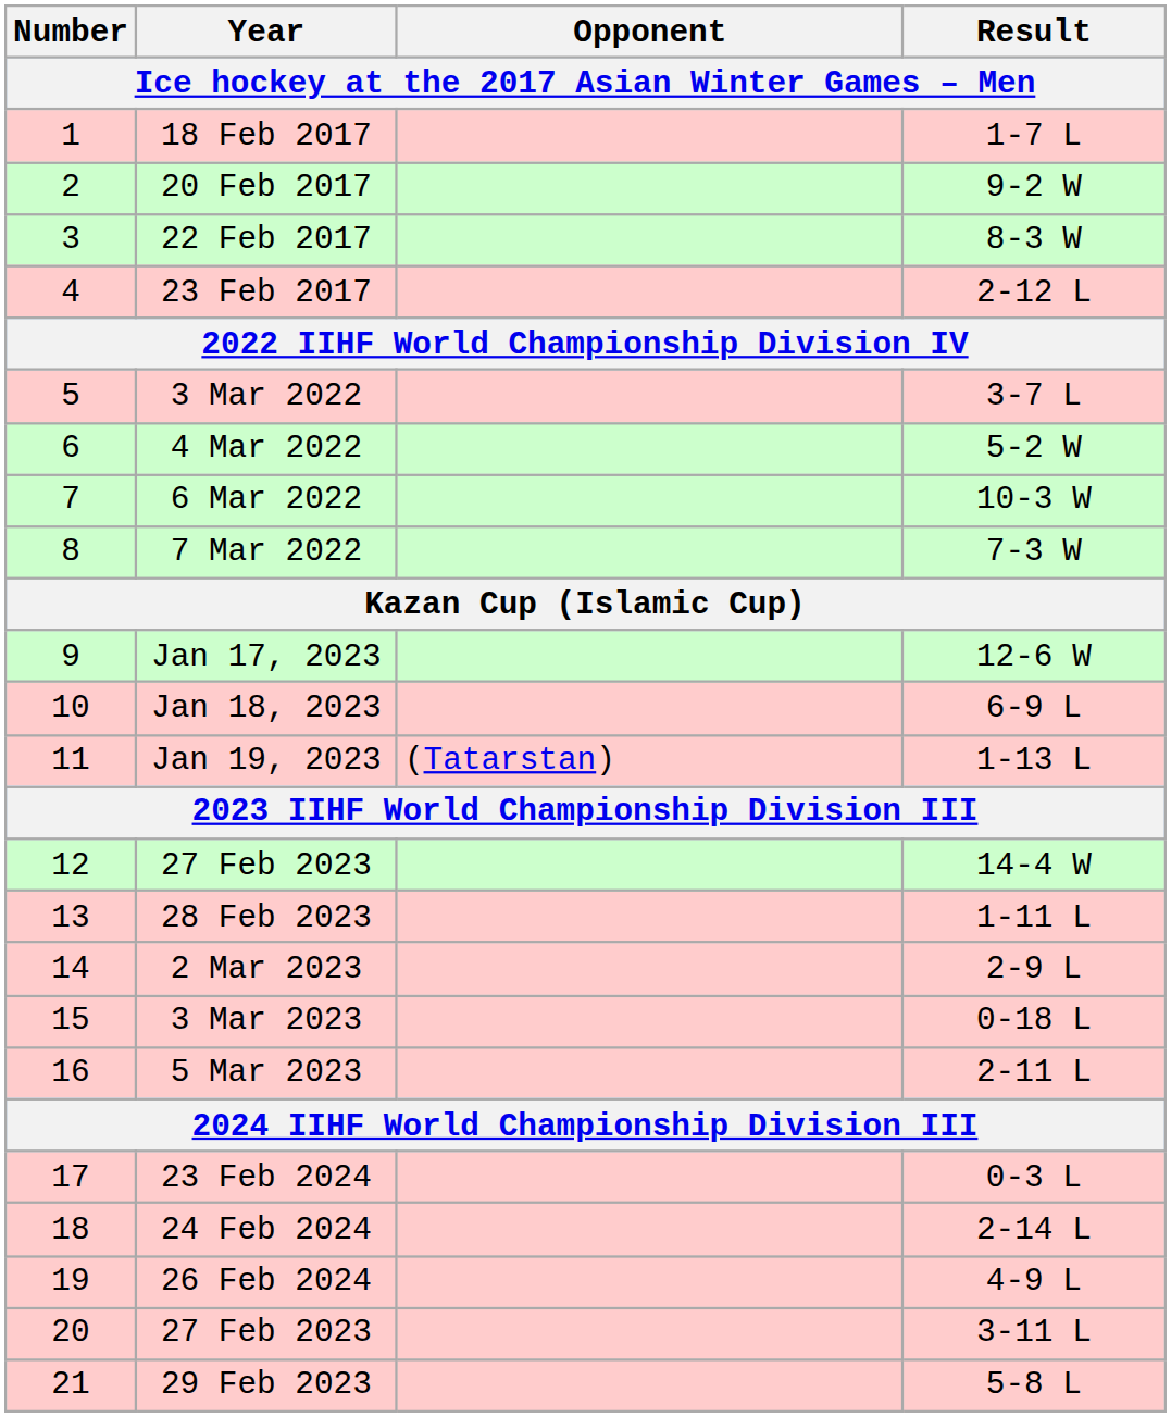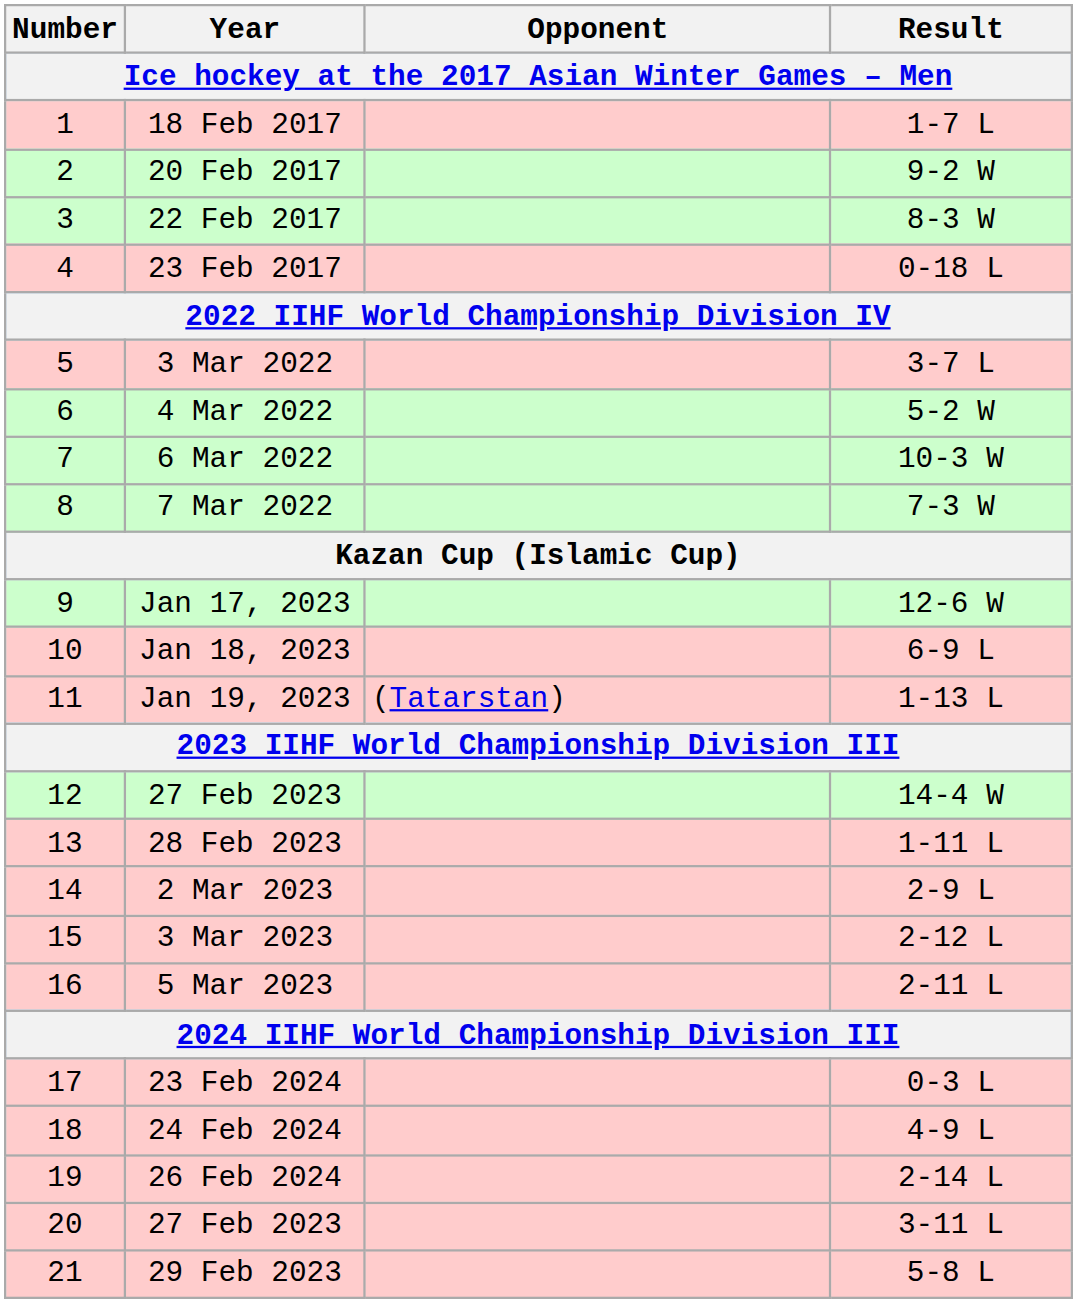 <table class="wikitable sortable" style="text-align:center">
 <tr>
 <th width=20>Number</th>
 <th width=100>Year</th>
 <th width=200>Opponent</th>
 <th width=100>Result</th>
 </tr>
 <tr style="background:#9acdff;">
 <th colspan=4><a href='#'>Ice hockey at the 2017 Asian Winter Games – Men</a></th>
 </tr>
 <tr bgcolor=#FFCCCC>
 <td>1</td>
 <td>18 Feb 2017</td>
 <td align=left></td>
 <td>1-7 L</td>
 </tr>
 <tr bgcolor=#CCFFCC>
 <td>2</td>
 <td>20 Feb 2017</td>
 <td align=left></td>
 <td>9-2 W</td>
 </tr>
 <tr bgcolor=#CCFFCC>
 <td>3</td>
 <td>22 Feb 2017</td>
 <td align=left></td>
 <td>8-3 W</td>
 </tr>
 <tr bgcolor=#FFCCCC>
 <td>4</td>
 <td>23 Feb 2017</td>
 <td align=left></td>
-<td>2-12 L</td>
+<td>0-18 L</td>
 </tr>
 <tr style="background:#9acdff;">
 <th colspan=4><a href='#'>2022 IIHF World Championship Division IV</a></th>
 </tr>
 <tr bgcolor=#FFCCCC>
 <td>5</td>
 <td>3 Mar 2022</td>
 <td align=left></td>
 <td>3-7 L</td>
 </tr>
 <tr bgcolor=#CCFFCC>
 <td>6</td>
 <td>4 Mar 2022</td>
 <td align=left></td>
 <td>5-2 W</td>
 </tr>
 <tr bgcolor=#CCFFCC>
 <td>7</td>
 <td>6 Mar 2022</td>
 <td align=left></td>
 <td>10-3 W</td>
 </tr>
 <tr bgcolor=#CCFFCC>
 <td>8</td>
 <td>7 Mar 2022</td>
 <td align=left></td>
 <td>7-3 W</td>
 </tr>
 <tr style="background:#9acdff;">
 <th colspan=4>Kazan Cup (Islamic Cup)</th>
 </tr>
 <tr bgcolor=#CCFFCC>
 <td>9</td>
 <td>Jan 17, 2023</td>
 <td align=left></td>
 <td>12-6 W</td>
 </tr>
 <tr bgcolor=#FFCCCC>
 <td>10</td>
 <td>Jan 18, 2023</td>
 <td align=left></td>
 <td>6-9 L</td>
 </tr>
 <tr bgcolor=#FFCCCC>
 <td>11</td>
 <td>Jan 19, 2023</td>
 <td align=left> (<a href='#'>Tatarstan</a>)</td>
 <td>1-13 L</td>
 </tr>
 <tr style="background:#9acdff;">
 <th colspan=4><a href='#'>2023 IIHF World Championship Division III</a></th>
 </tr>
 <tr bgcolor=#CCFFCC>
 <td>12</td>
 <td>27 Feb 2023</td>
 <td align=left></td>
 <td>14-4 W</td>
 </tr>
 <tr bgcolor=#FFCCCC>
 <td>13</td>
 <td>28 Feb 2023</td>
 <td align=left></td>
 <td>1-11 L</td>
 </tr>
 <tr bgcolor=#FFCCCC>
 <td>14</td>
 <td>2 Mar 2023</td>
 <td align=left></td>
 <td>2-9 L</td>
 </tr>
 <tr bgcolor=#FFCCCC>
 <td>15</td>
 <td>3 Mar 2023</td>
 <td align=left></td>
-<td>0-18 L</td>
+<td>2-12 L</td>
 </tr>
 <tr bgcolor=#FFCCCC>
 <td>16</td>
 <td>5 Mar 2023</td>
 <td align=left></td>
 <td>2-11 L</td>
 </tr>
 <tr style="background:#9acdff;">
 <th colspan=4><a href='#'>2024 IIHF World Championship Division III</a></th>
 </tr>
 <tr bgcolor=#FFCCCC>
 <td>17</td>
 <td>23 Feb 2024</td>
 <td align=left></td>
 <td>0-3 L</td>
 </tr>
 <tr bgcolor=#FFCCCC>
 <td>18</td>
 <td>24 Feb 2024</td>
 <td align=left></td>
-<td>2-14 L</td>
+<td>4-9 L</td>
 </tr>
 <tr bgcolor=#FFCCCC>
 <td>19</td>
 <td>26 Feb 2024</td>
 <td align=left></td>
-<td>4-9 L</td>
+<td>2-14 L</td>
 </tr>
 <tr bgcolor=#FFCCCC>
 <td>20</td>
 <td>27 Feb 2023</td>
 <td align=left></td>
 <td>3-11 L</td>
 </tr>
 <tr bgcolor=#FFCCCC>
 <td>21</td>
 <td>29 Feb 2023</td>
 <td align=left></td>
 <td>5-8 L</td>
 </tr>
 </table>
